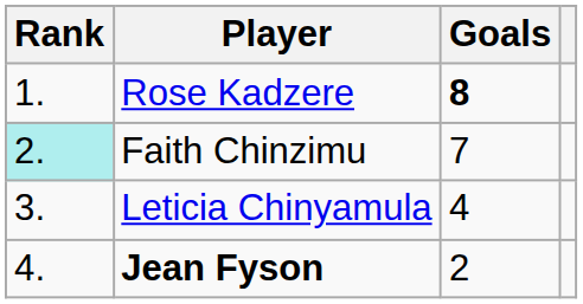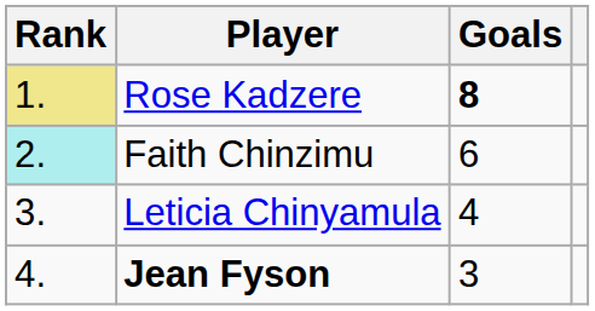 <table class="wikitable">
 <tr>
 <th>Rank</th>
 <th>Player</th>
 <th>Goals</th>
 <th></th>
 </tr>
 <tr>
-<td>1.</td>
+<td style="background: khaki;">1.</td>
 <td><a href='#'>Rose Kadzere</a></td>
 <td><strong>8</strong></td>
 <td></td>
 </tr>
 <tr>
 <td style="background: paleturquoise;">2.</td>
 <td>Faith Chinzimu</td>
-<td>7</td>
+<td>6</td>
 <td></td>
 </tr>
 <tr>
 <td>3.</td>
 <td><a href='#'>Leticia Chinyamula</a></td>
 <td>4</td>
 <td></td>
 </tr>
 <tr>
 <td>4.</td>
 <td><strong>Jean Fyson</strong></td>
-<td>2</td>
+<td>3</td>
 <td></td>
 </tr>
 </table>
